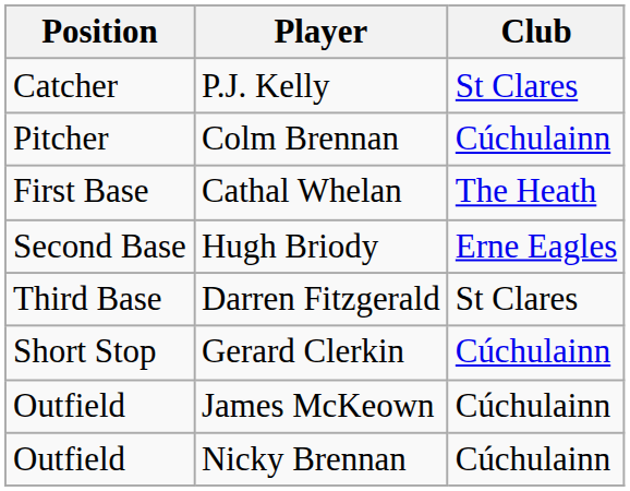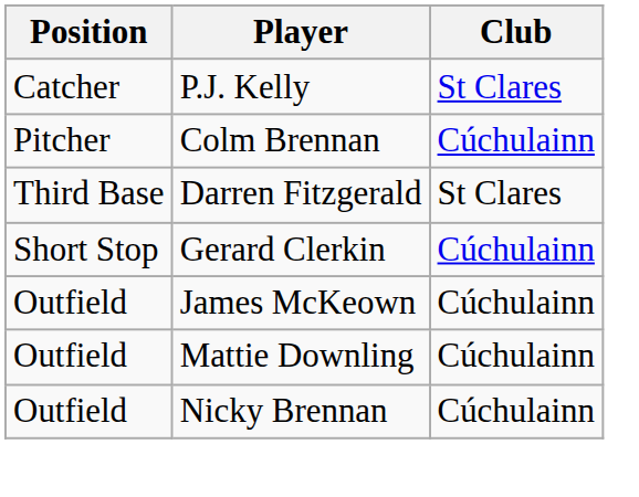 <table class="wikitable">
 <tr>
 <th>Position</th>
 <th>Player</th>
 <th>Club</th>
 </tr>
 <tr>
 <td>Catcher</td>
 <td>P.J. Kelly</td>
 <td><a href='#'>St Clares</a></td>
 </tr>
 <tr>
 <td>Pitcher</td>
 <td>Colm Brennan</td>
 <td><a href='#'>Cúchulainn</a></td>
-</tr>
-<tr>
-<td>First Base</td>
-<td>Cathal Whelan</td>
-<td><a href='#'>The Heath</a></td>
-</tr>
-<tr>
-<td>Second Base</td>
-<td>Hugh Briody</td>
-<td><a href='#'>Erne Eagles</a></td>
 </tr>
 <tr>
 <td>Third Base</td>
 <td>Darren Fitzgerald</td>
 <td>St Clares</td>
 </tr>
 <tr>
 <td>Short Stop</td>
 <td>Gerard Clerkin</td>
 <td><a href='#'>Cúchulainn</a></td>
 </tr>
 <tr>
 <td>Outfield</td>
 <td>James McKeown</td>
 <td>Cúchulainn</td>
 </tr>
 <tr>
 <td>Outfield</td>
+<td>Mattie Downling</td>
+<td>Cúchulainn</td>
+</tr>
+<tr>
+<td>Outfield</td>
 <td>Nicky Brennan</td>
 <td>Cúchulainn</td>
 </tr>
 </table>
